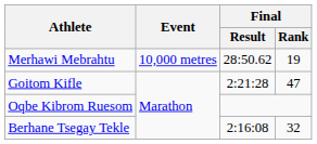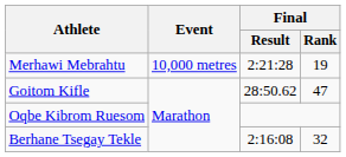 <table class="wikitable" style="font-size:90%">
 <tr>
 <th rowspan="2">Athlete</th>
 <th rowspan="2">Event</th>
 <th colspan="2">Final</th>
 </tr>
 <tr style="font-size:95%">
 <th>Result</th>
 <th>Rank</th>
 </tr>
 <tr align=center>
 <td align=left><a href='#'>Merhawi Mebrahtu</a></td>
 <td align=left><a href='#'>10,000 metres</a></td>
-<td>28:50.62</td>
+<td>2:21:28</td>
 <td>19</td>
 </tr>
 <tr align=center>
 <td align=left><a href='#'>Goitom Kifle</a></td>
 <td align=left rowspan=3><a href='#'>Marathon</a></td>
-<td>2:21:28</td>
+<td>28:50.62</td>
 <td>47</td>
 </tr>
 <tr align=center>
 <td align=left><a href='#'>Oqbe Kibrom Ruesom</a></td>
 <td colspan=2></td>
 </tr>
 <tr align=center>
 <td align=left><a href='#'>Berhane Tsegay Tekle</a></td>
 <td>2:16:08</td>
 <td>32</td>
 </tr>
 </table>
